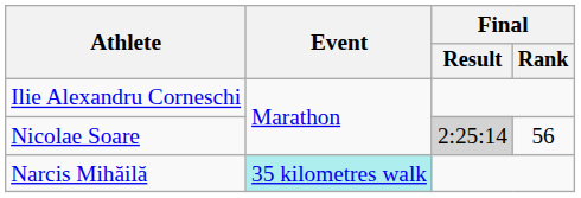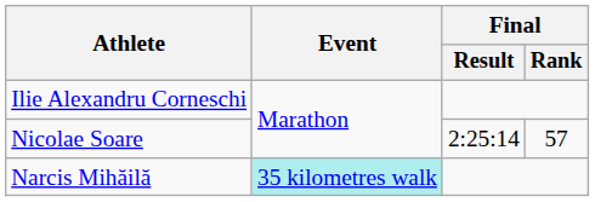 <table class="wikitable" style="font-size:90%">
 <tr>
 <th rowspan="2">Athlete</th>
 <th rowspan="2">Event</th>
 <th colspan="2">Final</th>
 </tr>
 <tr style="font-size:95%">
 <th>Result</th>
 <th>Rank</th>
 </tr>
 <tr align=center>
 <td align=left><a href='#'>Ilie Alexandru Corneschi</a></td>
 <td align=left rowspan=2><a href='#'>Marathon</a></td>
 <td colspan=2></td>
 </tr>
 <tr align=center>
 <td align=left><a href='#'>Nicolae Soare</a></td>
-<td style="background: lightgrey;">2:25:14</td>
-<td>56</td>
+<td>2:25:14</td>
+<td>57</td>
 </tr>
 <tr align=center>
 <td align=left><a href='#'>Narcis Mihăilă</a></td>
 <td align=left style="background: paleturquoise;"><a href='#'>35 kilometres walk</a></td>
 <td colspan=2></td>
 </tr>
 </table>
